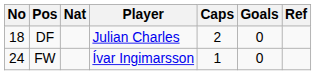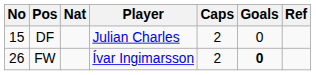 <table class="wikitable" style="text-align:center; border:1px #aaa solid;">
 <tr>
 <th>No</th>
 <th>Pos</th>
 <th>Nat</th>
 <th>Player</th>
 <th>Caps</th>
 <th>Goals</th>
 <th>Ref</th>
 </tr>
 <tr>
-<td>18</td>
+<td>15</td>
 <td>DF</td>
 <td></td>
 <td style="text-align:left;"><a href='#'>Julian Charles</a></td>
 <td>2</td>
 <td>0</td>
 <td></td>
 </tr>
 <tr>
-<td>24</td>
+<td>26</td>
 <td>FW</td>
 <td></td>
 <td style="text-align:left;"><a href='#'>Ívar Ingimarsson</a></td>
-<td>1</td>
-<td>0</td>
+<td>2</td>
+<td><strong>0</strong></td>
 <td></td>
 </tr>
 </table>
